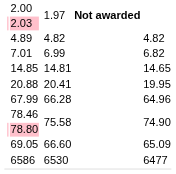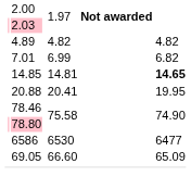 <table>
 <tr>
 <td rowspan=2></td>
 <td></td>
 <td>2.00</td>
 <td rowspan=2><br></td>
 <td rowspan=2>1.97</td>
 <th rowspan=2>Not awarded</th>
 <th rowspan=2></th>
 </tr>
 <tr bgcolor=pink>
 <td></td>
 <td>2.03<br></td>
 </tr>
 <tr>
 <td></td>
 <td></td>
 <td>4.89<br> </td>
 <td></td>
 <td>4.82</td>
 <td></td>
 <td>4.82</td>
 </tr>
 <tr>
 <td></td>
 <td></td>
 <td>7.01</td>
 <td></td>
 <td>6.99</td>
 <td></td>
 <td>6.82<br></td>
 </tr>
 <tr>
 <td></td>
 <td></td>
 <td>14.85<br></td>
 <td></td>
 <td>14.81</td>
 <td></td>
-<td>14.65</td>
+<td><strong>14.65</strong></td>
 </tr>
 <tr>
 <td></td>
 <td></td>
 <td>20.88</td>
 <td></td>
 <td>20.41<br></td>
 <td></td>
 <td>19.95</td>
-</tr>
-<tr>
-<td></td>
-<td></td>
-<td>67.99</td>
-<td></td>
-<td>66.28<br></td>
-<td></td>
-<td>64.96</td>
 </tr>
 <tr>
 <td rowspan=2></td>
 <td></td>
 <td>78.46<br></td>
 <td rowspan=2></td>
 <td rowspan=2>75.58<br></td>
 <td rowspan=2></td>
 <td rowspan=2>74.90<br></td>
 </tr>
 <tr bgcolor=pink>
 <td></td>
 <td>78.80<br></td>
 </tr>
 <tr>
 <td></td>
 <td></td>
+<td>6586<br></td>
+<td></td>
+<td>6530<br></td>
+<td></td>
+<td>6477<br></td>
+</tr>
+<tr>
+<td></td>
+<td></td>
 <td>69.05<br></td>
 <td></td>
 <td>66.60<br></td>
 <td></td>
 <td>65.09</td>
 </tr>
-<tr>
-<td></td>
-<td></td>
-<td>6586<br></td>
-<td></td>
-<td>6530<br></td>
-<td></td>
-<td>6477<br></td>
-</tr>
 <tr style="background:#e8e8e8;">
 <td colspan=7></td>
 </tr>
 </table>
